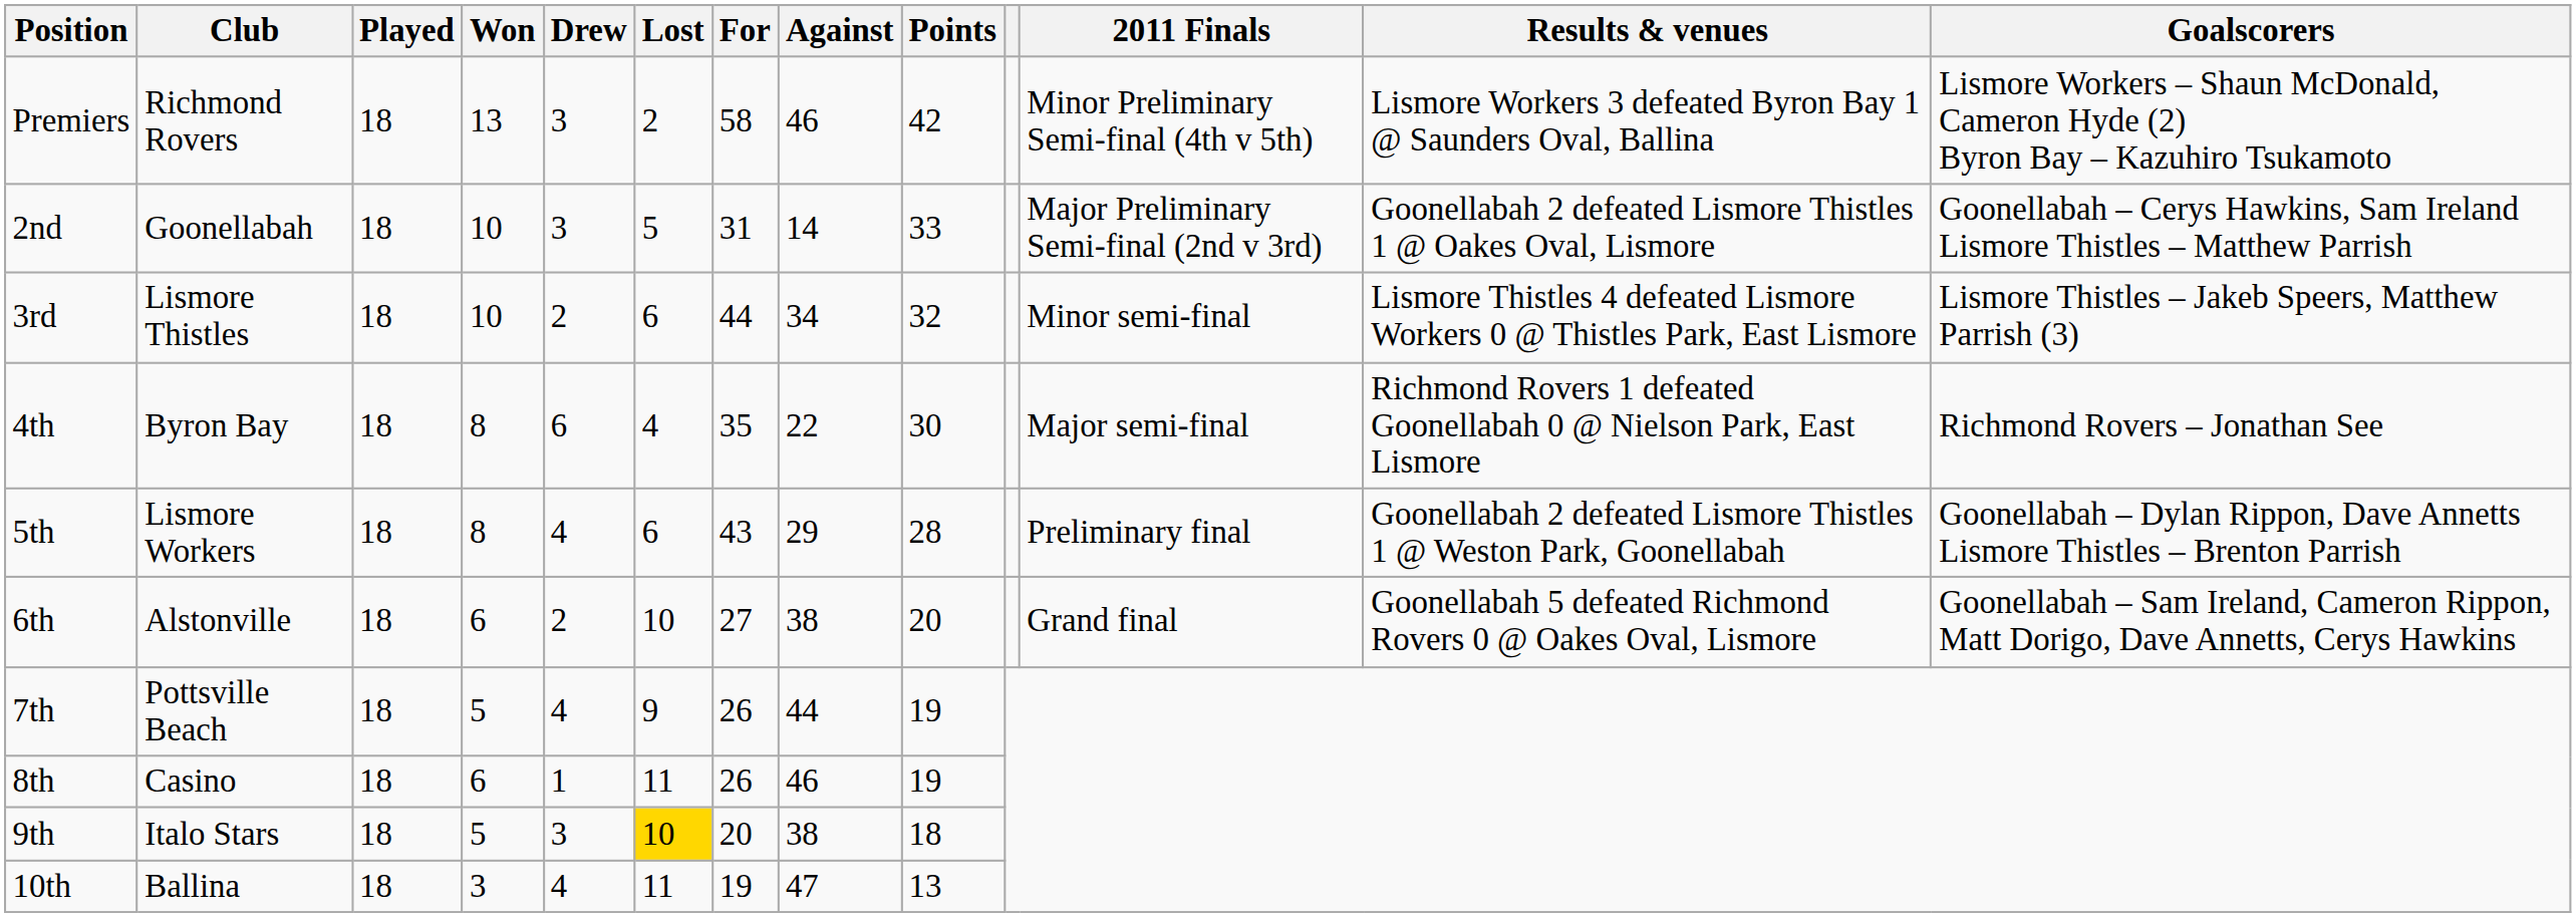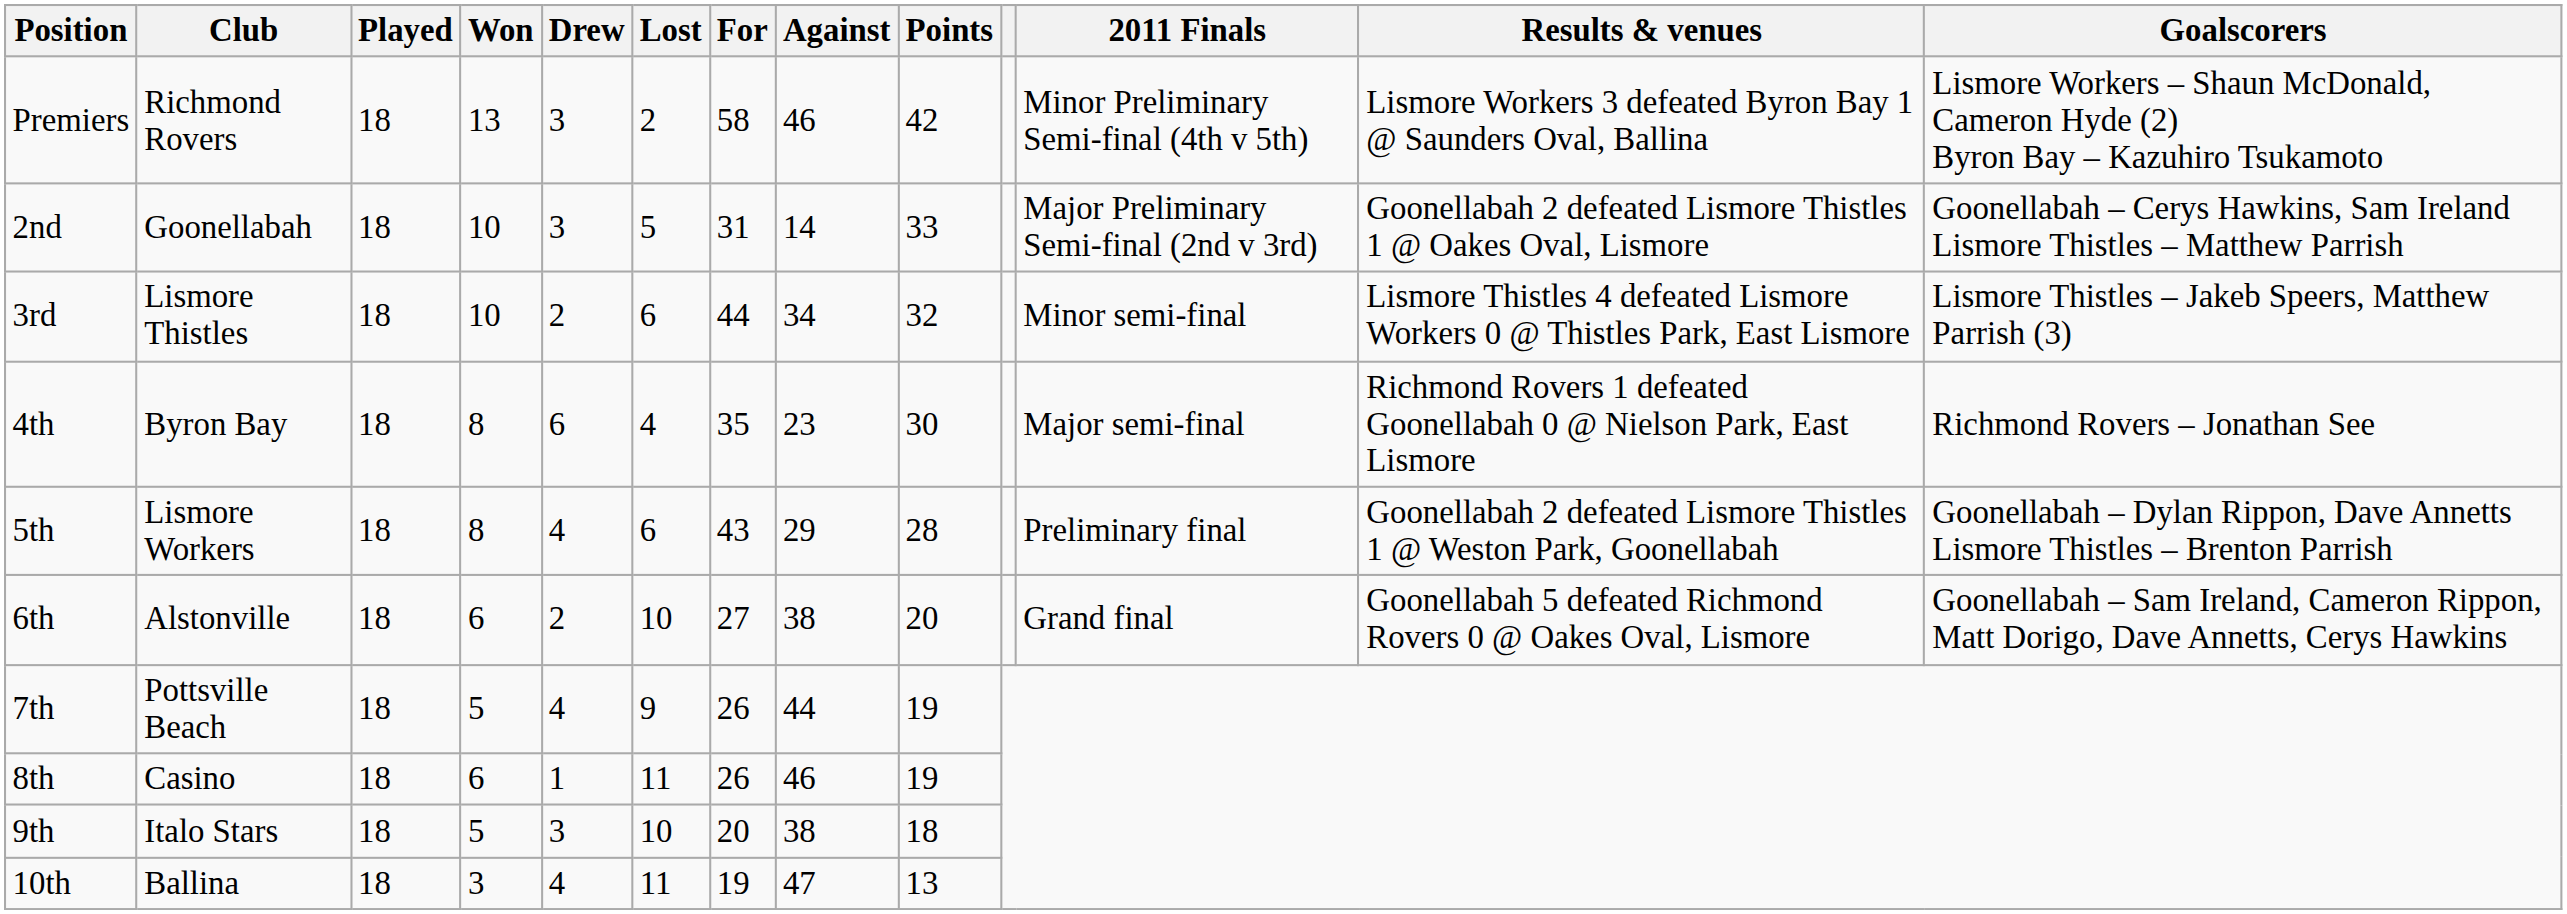 <table class="wikitable">
 <tr>
 <th>Position</th>
 <th>Club</th>
 <th>Played</th>
 <th>Won</th>
 <th>Drew</th>
 <th>Lost</th>
 <th>For</th>
 <th>Against</th>
 <th>Points</th>
 <th></th>
 <th>2011 Finals</th>
 <th>Results & venues</th>
 <th>Goalscorers</th>
 </tr>
 <tr>
 <td>Premiers</td>
 <td>Richmond Rovers</td>
 <td>18</td>
 <td>13</td>
 <td>3</td>
 <td>2</td>
 <td>58</td>
 <td>46</td>
 <td>42</td>
 <td></td>
 <td>Minor Preliminary Semi-final (4th v 5th)</td>
 <td>Lismore Workers 3 defeated Byron Bay 1 @ Saunders Oval, Ballina</td>
 <td>Lismore Workers – Shaun McDonald, Cameron Hyde (2)<br>Byron Bay – Kazuhiro Tsukamoto</td>
 </tr>
 <tr>
 <td>2nd</td>
 <td>Goonellabah</td>
 <td>18</td>
 <td>10</td>
 <td>3</td>
 <td>5</td>
 <td>31</td>
 <td>14</td>
 <td>33</td>
 <td></td>
 <td>Major Preliminary Semi-final (2nd v 3rd)</td>
 <td>Goonellabah 2 defeated Lismore Thistles 1 @ Oakes Oval, Lismore</td>
 <td>Goonellabah – Cerys Hawkins, Sam Ireland<br>Lismore Thistles – Matthew Parrish</td>
 </tr>
 <tr>
 <td>3rd</td>
 <td>Lismore Thistles</td>
 <td>18</td>
 <td>10</td>
 <td>2</td>
 <td>6</td>
 <td>44</td>
 <td>34</td>
 <td>32</td>
 <td></td>
 <td>Minor semi-final</td>
 <td>Lismore Thistles 4 defeated Lismore Workers 0 @ Thistles Park, East Lismore</td>
 <td>Lismore Thistles – Jakeb Speers, Matthew Parrish (3)</td>
 </tr>
 <tr>
 <td>4th</td>
 <td>Byron Bay</td>
 <td>18</td>
 <td>8</td>
 <td>6</td>
 <td>4</td>
 <td>35</td>
-<td>22</td>
+<td>23</td>
 <td>30</td>
 <td></td>
 <td>Major semi-final</td>
 <td>Richmond Rovers 1 defeated Goonellabah 0 @ Nielson Park, East Lismore</td>
 <td>Richmond Rovers – Jonathan See</td>
 </tr>
 <tr>
 <td>5th</td>
 <td>Lismore Workers</td>
 <td>18</td>
 <td>8</td>
 <td>4</td>
 <td>6</td>
 <td>43</td>
 <td>29</td>
 <td>28</td>
 <td></td>
 <td>Preliminary final</td>
 <td>Goonellabah 2 defeated Lismore Thistles 1 @ Weston Park, Goonellabah</td>
 <td>Goonellabah – Dylan Rippon, Dave Annetts<br>Lismore Thistles – Brenton Parrish</td>
 </tr>
 <tr>
 <td>6th</td>
 <td>Alstonville</td>
 <td>18</td>
 <td>6</td>
 <td>2</td>
 <td>10</td>
 <td>27</td>
 <td>38</td>
 <td>20</td>
 <td></td>
 <td>Grand final</td>
 <td>Goonellabah 5 defeated Richmond Rovers 0 @ Oakes Oval, Lismore</td>
 <td>Goonellabah – Sam Ireland, Cameron Rippon, Matt Dorigo, Dave Annetts, Cerys Hawkins</td>
 </tr>
 <tr>
 <td>7th</td>
 <td>Pottsville Beach</td>
 <td>18</td>
 <td>5</td>
 <td>4</td>
 <td>9</td>
 <td>26</td>
 <td>44</td>
 <td>19</td>
 </tr>
 <tr>
 <td>8th</td>
 <td>Casino</td>
 <td>18</td>
 <td>6</td>
 <td>1</td>
 <td>11</td>
 <td>26</td>
 <td>46</td>
 <td>19</td>
 </tr>
 <tr>
 <td>9th</td>
 <td>Italo Stars</td>
 <td>18</td>
 <td>5</td>
 <td>3</td>
-<td style="background: gold;">10</td>
+<td>10</td>
 <td>20</td>
 <td>38</td>
 <td>18</td>
 </tr>
 <tr>
 <td>10th</td>
 <td>Ballina</td>
 <td>18</td>
 <td>3</td>
 <td>4</td>
 <td>11</td>
 <td>19</td>
 <td>47</td>
 <td>13</td>
 </tr>
 </table>
